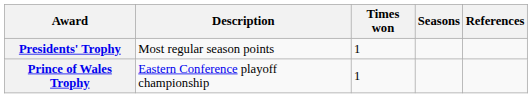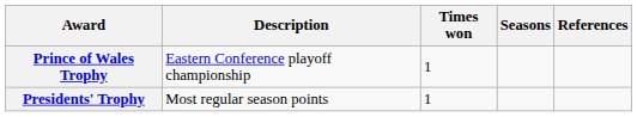 <table class="wikitable" width="75%">
 <tr>
 <th scope="col">Award</th>
 <th scope="col">Description</th>
 <th scope="col">Times won</th>
 <th scope="col">Seasons</th>
 <th scope="col">References<br></th>
 </tr>
 <tr>
+<th scope="row"><a href='#'>Prince of Wales Trophy</a></th>
+<td><a href='#'>Eastern Conference</a> playoff championship</td>
+<td>1</td>
+<td></td>
+<td></td>
+</tr>
+<tr>
 <th scope="row"><a href='#'>Presidents' Trophy</a></th>
 <td>Most regular season points</td>
 <td>1</td>
 <td></td>
 <td></td>
 </tr>
-<tr>
-<th scope="row"><a href='#'>Prince of Wales Trophy</a></th>
-<td><a href='#'>Eastern Conference</a> playoff championship</td>
-<td>1</td>
-<td></td>
-<td></td>
-</tr>
 </table>
